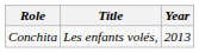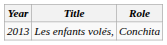 <table class="wikitable sortable">
 <tr>
+<th><em>Year</em></th>
+<th><em>Title</em></th>
 <th><em>Role</em></th>
-<th><em>Title</em></th>
-<th><em>Year</em></th>
 </tr>
 <tr>
+<td><em>2013</em></td>
+<td><em>Les enfants volés</em>,</td>
 <td><em>Conchita</em></td>
-<td><em>Les enfants volés</em>,</td>
-<td><em>2013</em></td>
 </tr>
 </table>
